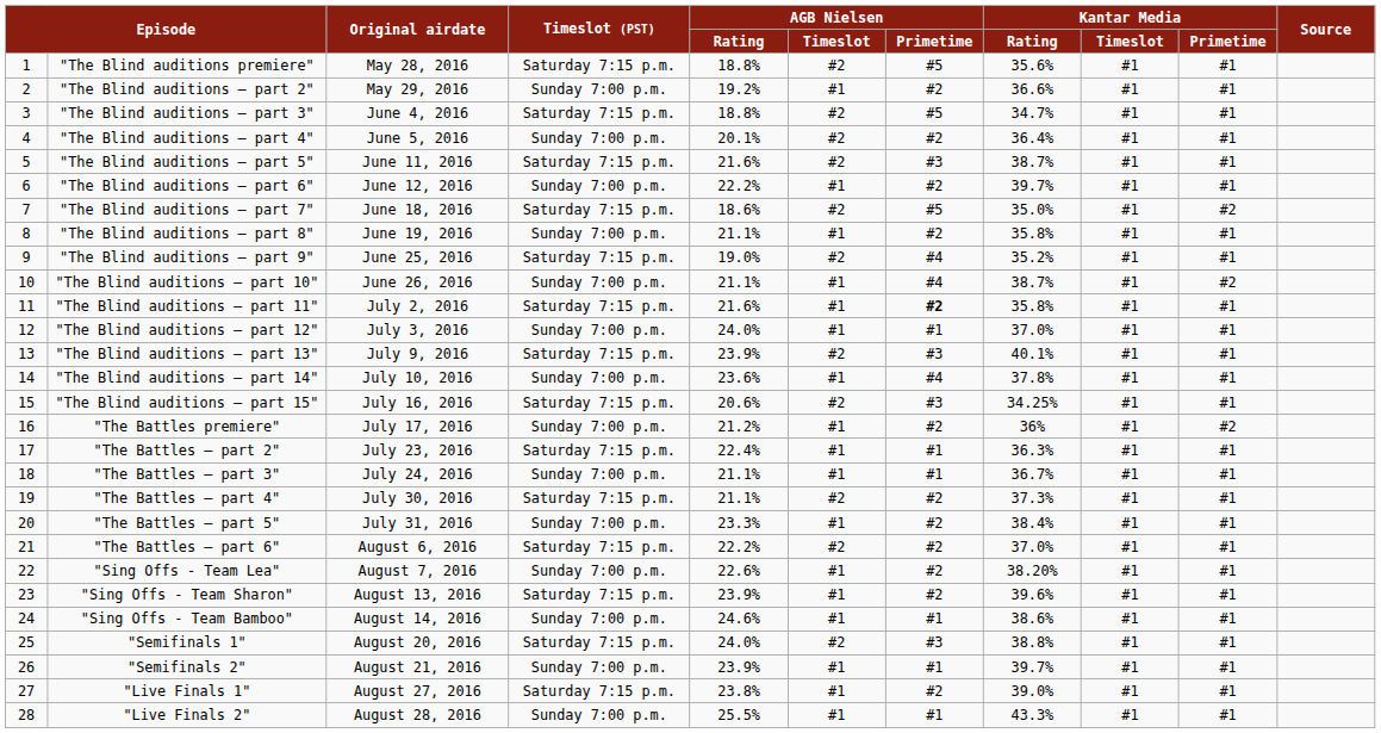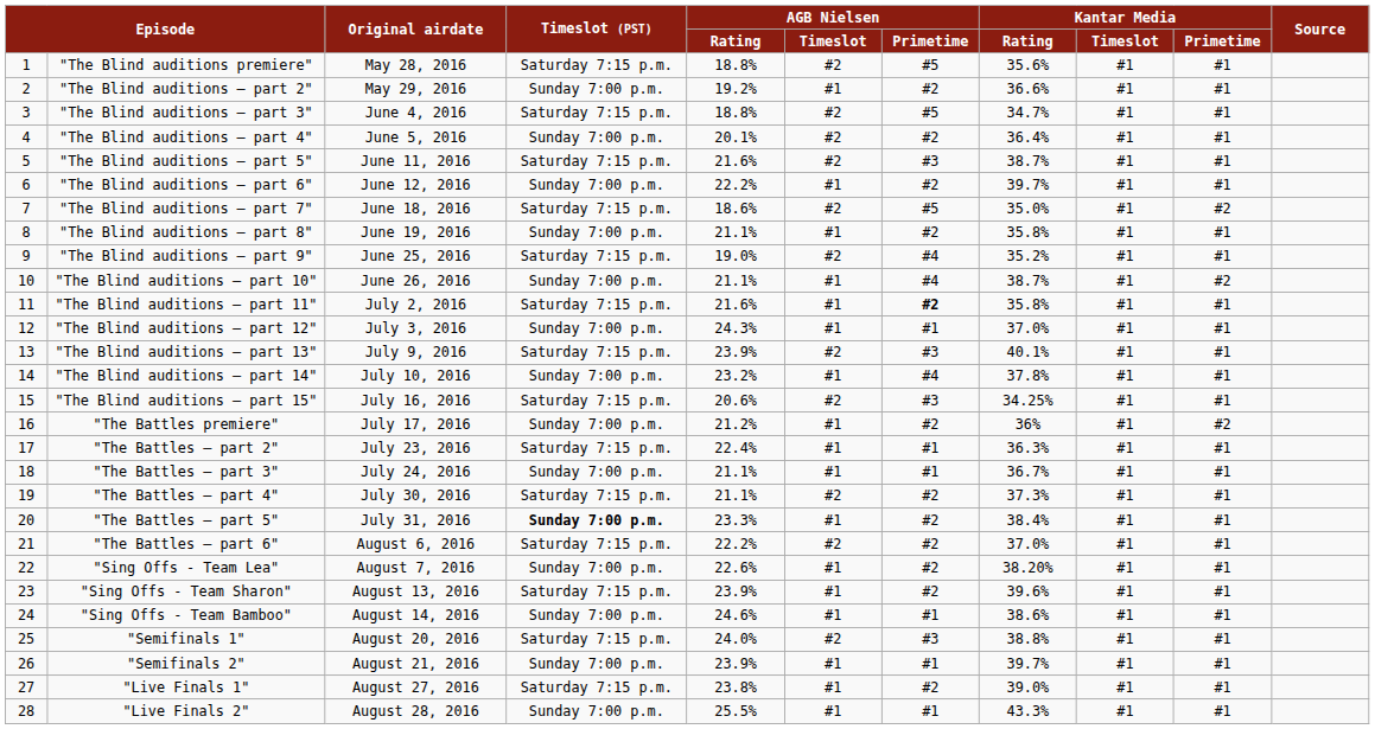 <table class="wikitable" style="text-align:center; background:#f9f9f9; line-height:16px; font-size:100%;" width="100%">
 <tr>
 <th style="background:#8b1c10; color:white;" rowspan="2" colspan="2" width="23%">Episode</th>
 <th style="background:#8b1c10; color:white;" rowspan="2" width="13%">Original airdate</th>
 <th style="background:#8b1c10; color:white;" rowspan="2" width="13%">Timeslot <small>(PST)</small></th>
 <th style="background:#8b1c10; color:white;" colspan="3" width="21%">AGB Nielsen</th>
 <th style="background:#8b1c10; color:white;" colspan="3" width="21%">Kantar Media</th>
 <th style="background:#8b1c10; color:white;" rowspan="2" width="07%">Source</th>
 </tr>
 <tr>
 <th style="background:#8b1c10; color:white;" width="07%">Rating</th>
 <th style="background:#8b1c10; color:white;" width="07%">Timeslot</th>
 <th style="background:#8b1c10; color:white;" width="07%">Primetime</th>
 <th style="background:#8b1c10; color:white;" width="07%">Rating</th>
 <th style="background:#8b1c10; color:white;" width="07%">Timeslot</th>
 <th style="background:#8b1c10; color:white;" width="07%">Primetime</th>
 </tr>
 <tr>
 <td width="03%">1</td>
 <td>"The Blind auditions premiere"</td>
 <td>May 28, 2016</td>
 <td>Saturday 7:15 p.m.</td>
 <td>18.8%</td>
 <td>#2</td>
 <td>#5</td>
 <td>35.6%</td>
 <td>#1</td>
 <td>#1</td>
 <td></td>
 </tr>
 <tr>
 <td>2</td>
 <td>"The Blind auditions – part 2"</td>
 <td>May 29, 2016</td>
 <td>Sunday 7:00 p.m.</td>
 <td>19.2%</td>
 <td>#1</td>
 <td>#2</td>
 <td>36.6%</td>
 <td>#1</td>
 <td>#1</td>
 <td></td>
 </tr>
 <tr>
 <td>3</td>
 <td>"The Blind auditions – part 3"</td>
 <td>June 4, 2016</td>
 <td>Saturday 7:15 p.m.</td>
 <td>18.8%</td>
 <td>#2</td>
 <td>#5</td>
 <td>34.7%</td>
 <td>#1</td>
 <td>#1</td>
 <td></td>
 </tr>
 <tr>
 <td>4</td>
 <td>"The Blind auditions – part 4"</td>
 <td>June 5, 2016</td>
 <td>Sunday 7:00 p.m.</td>
 <td>20.1%</td>
 <td>#2</td>
 <td>#2</td>
 <td>36.4%</td>
 <td>#1</td>
 <td>#1</td>
 <td></td>
 </tr>
 <tr>
 <td>5</td>
 <td>"The Blind auditions – part 5"</td>
 <td>June 11, 2016</td>
 <td>Saturday 7:15 p.m.</td>
 <td>21.6%</td>
 <td>#2</td>
 <td>#3</td>
 <td>38.7%</td>
 <td>#1</td>
 <td>#1</td>
 <td></td>
 </tr>
 <tr>
 <td>6</td>
 <td>"The Blind auditions – part 6"</td>
 <td>June 12, 2016</td>
 <td>Sunday 7:00 p.m.</td>
 <td>22.2%</td>
 <td>#1</td>
 <td>#2</td>
 <td>39.7%</td>
 <td>#1</td>
 <td>#1</td>
 <td></td>
 </tr>
 <tr>
 <td>7</td>
 <td>"The Blind auditions – part 7"</td>
 <td>June 18, 2016</td>
 <td>Saturday 7:15 p.m.</td>
 <td>18.6%</td>
 <td>#2</td>
 <td>#5</td>
 <td>35.0%</td>
 <td>#1</td>
 <td>#2</td>
 <td></td>
 </tr>
 <tr>
 <td>8</td>
 <td>"The Blind auditions – part 8"</td>
 <td>June 19, 2016</td>
 <td>Sunday 7:00 p.m.</td>
 <td>21.1%</td>
 <td>#1</td>
 <td>#2</td>
 <td>35.8%</td>
 <td>#1</td>
 <td>#1</td>
 <td></td>
 </tr>
 <tr>
 <td>9</td>
 <td>"The Blind auditions – part 9"</td>
 <td>June 25, 2016</td>
 <td>Saturday 7:15 p.m.</td>
 <td>19.0%</td>
 <td>#2</td>
 <td>#4</td>
 <td>35.2%</td>
 <td>#1</td>
 <td>#1</td>
 <td></td>
 </tr>
 <tr>
 <td>10</td>
 <td>"The Blind auditions – part 10"</td>
 <td>June 26, 2016</td>
 <td>Sunday 7:00 p.m.</td>
 <td>21.1%</td>
 <td>#1</td>
 <td>#4</td>
 <td>38.7%</td>
 <td>#1</td>
 <td>#2</td>
 <td></td>
 </tr>
 <tr>
 <td>11</td>
 <td>"The Blind auditions – part 11"</td>
 <td>July 2, 2016</td>
 <td>Saturday 7:15 p.m.</td>
 <td>21.6%</td>
 <td>#1</td>
 <td><strong>#2</strong></td>
 <td>35.8%</td>
 <td>#1</td>
 <td>#1</td>
 <td></td>
 </tr>
 <tr>
 <td>12</td>
 <td>"The Blind auditions – part 12"</td>
 <td>July 3, 2016</td>
 <td>Sunday 7:00 p.m.</td>
-<td>24.0%</td>
+<td>24.3%</td>
 <td>#1</td>
 <td>#1</td>
 <td>37.0%</td>
 <td>#1</td>
 <td>#1</td>
 <td></td>
 </tr>
 <tr>
 <td>13</td>
 <td>"The Blind auditions – part 13"</td>
 <td>July 9, 2016</td>
 <td>Saturday 7:15 p.m.</td>
 <td>23.9%</td>
 <td>#2</td>
 <td>#3</td>
 <td>40.1%</td>
 <td>#1</td>
 <td>#1</td>
 <td></td>
 </tr>
 <tr>
 <td>14</td>
 <td>"The Blind auditions – part 14"</td>
 <td>July 10, 2016</td>
 <td>Sunday 7:00 p.m.</td>
-<td>23.6%</td>
+<td>23.2%</td>
 <td>#1</td>
 <td>#4</td>
 <td>37.8%</td>
 <td>#1</td>
 <td>#1</td>
 <td></td>
 </tr>
 <tr>
 <td>15</td>
 <td>"The Blind auditions – part 15"</td>
 <td>July 16, 2016</td>
 <td>Saturday 7:15 p.m.</td>
 <td>20.6%</td>
 <td>#2</td>
 <td>#3</td>
 <td>34.25%</td>
 <td>#1</td>
 <td>#1</td>
 <td></td>
 </tr>
 <tr>
 <td>16</td>
 <td>"The Battles premiere"</td>
 <td>July 17, 2016</td>
 <td>Sunday 7:00 p.m.</td>
 <td>21.2%</td>
 <td>#1</td>
 <td>#2</td>
 <td>36%</td>
 <td>#1</td>
 <td>#2</td>
 <td></td>
 </tr>
 <tr>
 <td>17</td>
 <td>"The Battles – part 2"</td>
 <td>July 23, 2016</td>
 <td>Saturday 7:15 p.m.</td>
 <td>22.4%</td>
 <td>#1</td>
 <td>#1</td>
 <td>36.3%</td>
 <td>#1</td>
 <td>#1</td>
 <td></td>
 </tr>
 <tr>
 <td>18</td>
 <td>"The Battles – part 3"</td>
 <td>July 24, 2016</td>
 <td>Sunday 7:00 p.m.</td>
 <td>21.1%</td>
 <td>#1</td>
 <td>#1</td>
 <td>36.7%</td>
 <td>#1</td>
 <td>#1</td>
 <td></td>
 </tr>
 <tr>
 <td>19</td>
 <td>"The Battles – part 4"</td>
 <td>July 30, 2016</td>
 <td>Saturday 7:15 p.m.</td>
 <td>21.1%</td>
 <td>#2</td>
 <td>#2</td>
 <td>37.3%</td>
 <td>#1</td>
 <td>#1</td>
 <td></td>
 </tr>
 <tr>
 <td>20</td>
 <td>"The Battles – part 5"</td>
 <td>July 31, 2016</td>
-<td>Sunday 7:00 p.m.</td>
+<td><strong>Sunday 7:00 p.m.</strong></td>
 <td>23.3%</td>
 <td>#1</td>
 <td>#2</td>
 <td>38.4%</td>
 <td>#1</td>
 <td>#1</td>
 <td></td>
 </tr>
 <tr>
 <td>21</td>
 <td>"The Battles – part 6"</td>
 <td>August 6, 2016</td>
 <td>Saturday 7:15 p.m.</td>
 <td>22.2%</td>
 <td>#2</td>
 <td>#2</td>
 <td>37.0%</td>
 <td>#1</td>
 <td>#1</td>
 <td></td>
 </tr>
 <tr>
 <td>22</td>
 <td>"Sing Offs - Team Lea"</td>
 <td>August 7, 2016</td>
 <td>Sunday 7:00 p.m.</td>
 <td>22.6%</td>
 <td>#1</td>
 <td>#2</td>
 <td>38.20%</td>
 <td>#1</td>
 <td>#1</td>
 <td></td>
 </tr>
 <tr>
 <td>23</td>
 <td>"Sing Offs - Team Sharon"</td>
 <td>August 13, 2016</td>
 <td>Saturday 7:15 p.m.</td>
 <td>23.9%</td>
 <td>#1</td>
 <td>#2</td>
 <td>39.6%</td>
 <td>#1</td>
 <td>#1</td>
 <td></td>
 </tr>
 <tr>
 <td>24</td>
 <td>"Sing Offs - Team Bamboo"</td>
 <td>August 14, 2016</td>
 <td>Sunday 7:00 p.m.</td>
 <td>24.6%</td>
 <td>#1</td>
 <td>#1</td>
 <td>38.6%</td>
 <td>#1</td>
 <td>#1</td>
 <td></td>
 </tr>
 <tr>
 <td>25</td>
 <td>"Semifinals 1"</td>
 <td>August 20, 2016</td>
 <td>Saturday 7:15 p.m.</td>
 <td>24.0%</td>
 <td>#2</td>
 <td>#3</td>
 <td>38.8%</td>
 <td>#1</td>
 <td>#1</td>
 <td></td>
 </tr>
 <tr>
 <td>26</td>
 <td>"Semifinals 2"</td>
 <td>August 21, 2016</td>
 <td>Sunday 7:00 p.m.</td>
 <td>23.9%</td>
 <td>#1</td>
 <td>#1</td>
 <td>39.7%</td>
 <td>#1</td>
 <td>#1</td>
 <td></td>
 </tr>
 <tr>
 <td>27</td>
 <td>"Live Finals 1"</td>
 <td>August 27, 2016</td>
 <td>Saturday 7:15 p.m.</td>
 <td>23.8%</td>
 <td>#1</td>
 <td>#2</td>
 <td>39.0%</td>
 <td>#1</td>
 <td>#1</td>
 <td></td>
 </tr>
 <tr>
 <td>28</td>
 <td>"Live Finals 2"</td>
 <td>August 28, 2016</td>
 <td>Sunday 7:00 p.m.</td>
 <td>25.5%</td>
 <td>#1</td>
 <td>#1</td>
 <td>43.3%</td>
 <td>#1</td>
 <td>#1</td>
 <td></td>
 </tr>
 </table>
